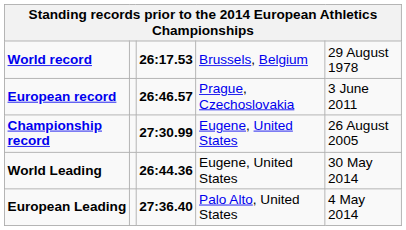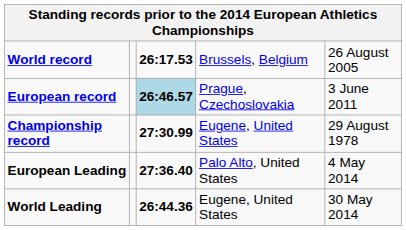 <table class="wikitable" width=75%>
 <tr>
 <th colspan="5">Standing records prior to the 2014 European Athletics Championships</th>
 </tr>
 <tr>
 <td><strong><a href='#'>World record</a></strong></td>
 <td></td>
 <td><strong>26:17.53</strong></td>
 <td><a href='#'>Brussels</a>, <a href='#'>Belgium</a></td>
-<td>29 August 1978</td>
+<td>26 August 2005</td>
 </tr>
 <tr>
 <td><strong><a href='#'>European record</a></strong></td>
 <td></td>
-<td><strong>26:46.57</strong></td>
+<td style="background: lightblue;"><strong>26:46.57</strong></td>
 <td><a href='#'>Prague</a>, <a href='#'>Czechoslovakia</a></td>
 <td>3 June 2011</td>
 </tr>
 <tr>
 <td><strong><a href='#'>Championship record</a></strong></td>
 <td></td>
 <td><strong>27:30.99</strong></td>
 <td><a href='#'>Eugene</a>, <a href='#'>United States</a></td>
-<td>26 August 2005</td>
+<td>29 August 1978</td>
+</tr>
+<tr>
+<td><strong>European Leading</strong></td>
+<td></td>
+<td><strong>27:36.40</strong></td>
+<td><a href='#'>Palo Alto</a>, United States</td>
+<td>4 May 2014</td>
 </tr>
 <tr>
 <td><strong>World Leading</strong></td>
 <td></td>
 <td><strong>26:44.36</strong></td>
 <td>Eugene, United States</td>
 <td>30 May 2014</td>
 </tr>
-<tr>
-<td><strong>European Leading</strong></td>
-<td></td>
-<td><strong>27:36.40</strong></td>
-<td><a href='#'>Palo Alto</a>, United States</td>
-<td>4 May 2014</td>
-</tr>
 </table>
